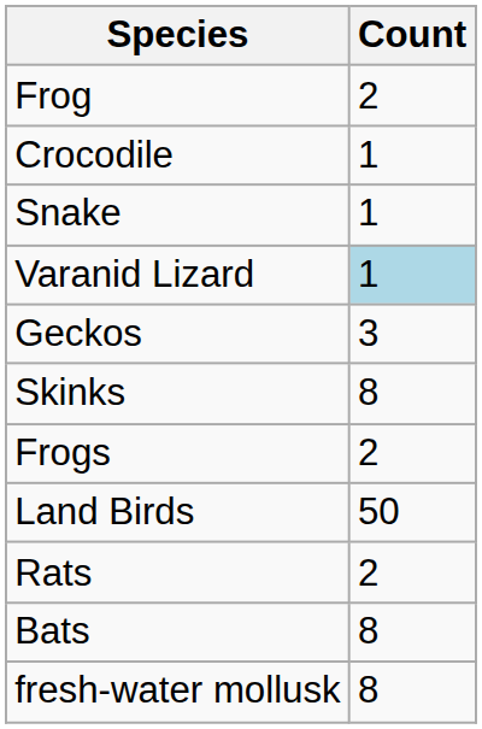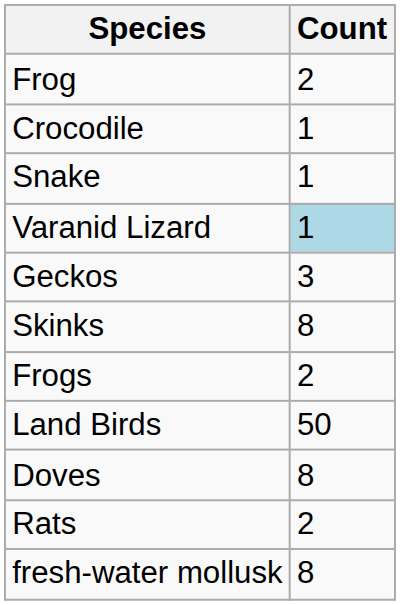 <table class="wikitable mw-collapsible mw-collapsed">
 <tr>
 <th>Species</th>
 <th>Count</th>
 </tr>
 <tr>
 <td>Frog</td>
 <td>2</td>
 </tr>
 <tr>
 <td>Crocodile</td>
 <td>1</td>
 </tr>
 <tr>
 <td>Snake</td>
 <td>1</td>
 </tr>
 <tr>
 <td>Varanid Lizard</td>
 <td style="background: lightblue;">1</td>
 </tr>
 <tr>
 <td>Geckos</td>
 <td>3</td>
 </tr>
 <tr>
 <td>Skinks</td>
 <td>8</td>
 </tr>
 <tr>
 <td>Frogs</td>
 <td>2</td>
 </tr>
 <tr>
 <td>Land Birds</td>
 <td>50</td>
 </tr>
 <tr>
+<td>Doves</td>
+<td>8</td>
+</tr>
+<tr>
 <td>Rats</td>
 <td>2</td>
-</tr>
-<tr>
-<td>Bats</td>
-<td>8</td>
 </tr>
 <tr>
 <td>fresh-water mollusk</td>
 <td>8</td>
 </tr>
 </table>
